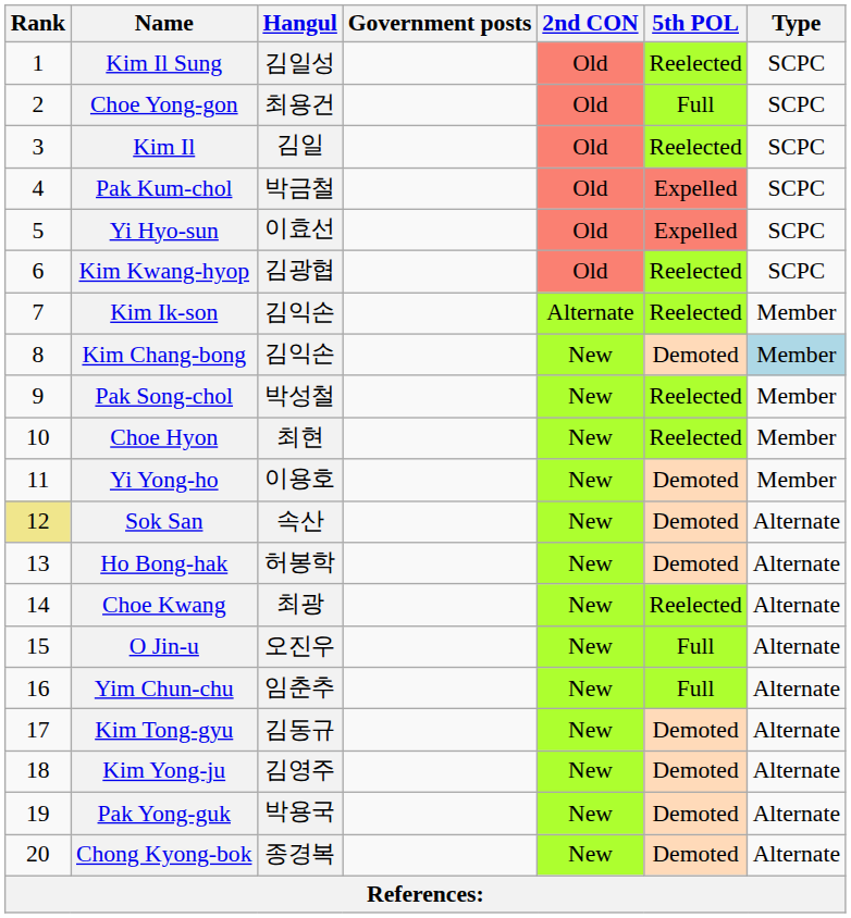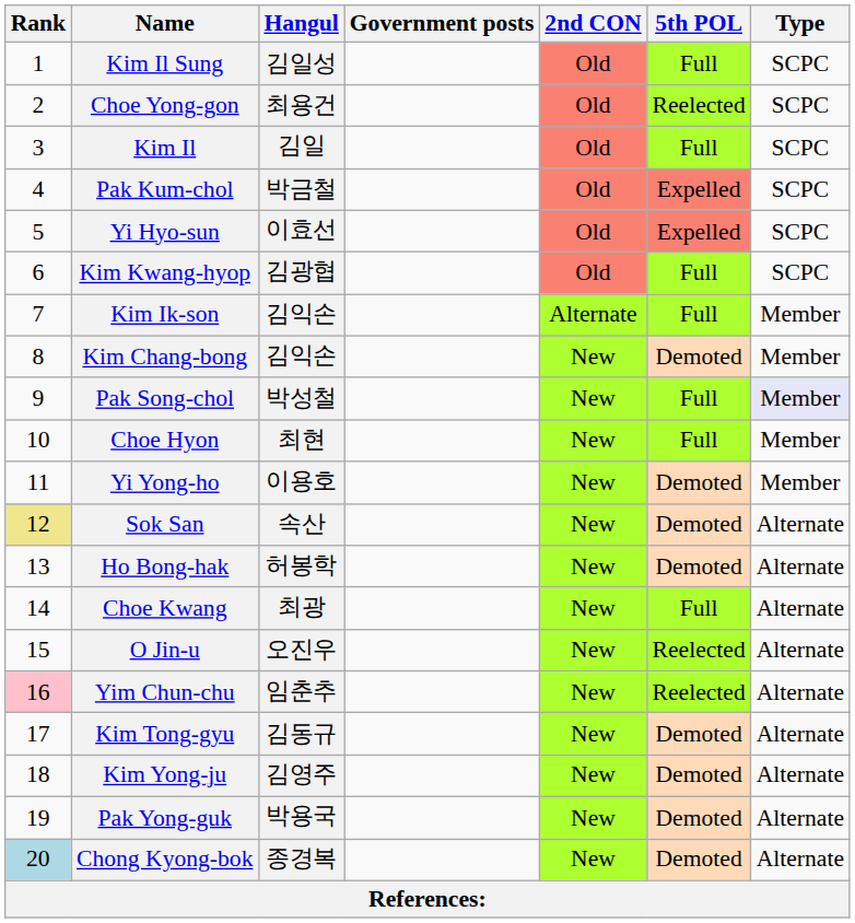 <table class="wikitable sortable">
 <tr>
 <th>Rank</th>
 <th>Name</th>
 <th class="unsortable"><a href='#'>Hangul</a></th>
 <th>Government posts</th>
 <th><a href='#'>2nd CON</a></th>
 <th><a href='#'>5th POL</a></th>
 <th>Type</th>
 </tr>
 <tr>
 <td align="center">1</td>
 <th align="center" scope="row" style="font-weight:normal;"><a href='#'>Kim Il Sung</a></th>
 <th align="center" scope="row" style="font-weight:normal;">김일성</th>
 <td></td>
 <td style="background: Salmon" align="center">Old</td>
-<td align="center" style="background: GreenYellow">Reelected</td>
+<td align="center" style="background: GreenYellow">Full</td>
 <td align="center">SCPC</td>
 </tr>
 <tr>
 <td align="center">2</td>
 <th align="center" scope="row" style="font-weight:normal;"><a href='#'>Choe Yong-gon</a></th>
 <th align="center" scope="row" style="font-weight:normal;">최용건</th>
 <td></td>
 <td style="background: Salmon" align="center">Old</td>
-<td align="center" style="background: GreenYellow">Full</td>
+<td align="center" style="background: GreenYellow">Reelected</td>
 <td align="center">SCPC</td>
 </tr>
 <tr>
 <td align="center">3</td>
 <th align="center" scope="row" style="font-weight:normal;"><a href='#'>Kim Il</a></th>
 <th align="center" scope="row" style="font-weight:normal;">김일</th>
 <td></td>
 <td style="background: Salmon" align="center">Old</td>
-<td align="center" style="background: GreenYellow">Reelected</td>
+<td align="center" style="background: GreenYellow">Full</td>
 <td align="center">SCPC</td>
 </tr>
 <tr>
 <td align="center">4</td>
 <th align="center" scope="row" style="font-weight:normal;"><a href='#'>Pak Kum-chol</a></th>
 <th align="center" scope="row" style="font-weight:normal;">박금철</th>
 <td></td>
 <td style="background: Salmon" align="center">Old</td>
 <td style="background: Salmon" align="center">Expelled</td>
 <td align="center">SCPC</td>
 </tr>
 <tr>
 <td align="center">5</td>
 <th align="center" scope="row" style="font-weight:normal;"><a href='#'>Yi Hyo-sun</a></th>
 <th align="center" scope="row" style="font-weight:normal;">이효선</th>
 <td></td>
 <td style="background: Salmon" align="center">Old</td>
 <td style="background: Salmon" align="center">Expelled</td>
 <td align="center">SCPC</td>
 </tr>
 <tr>
 <td align="center">6</td>
 <th align="center" scope="row" style="font-weight:normal;"><a href='#'>Kim Kwang-hyop</a></th>
 <th align="center" scope="row" style="font-weight:normal;">김광협</th>
 <td></td>
 <td style="background: Salmon" align="center">Old</td>
-<td align="center" style="background: GreenYellow">Reelected</td>
+<td align="center" style="background: GreenYellow">Full</td>
 <td align="center">SCPC</td>
 </tr>
 <tr>
 <td align="center">7</td>
 <th align="center" scope="row" style="font-weight:normal;"><a href='#'>Kim Ik-son</a></th>
 <th align="center" scope="row" style="font-weight:normal;">김익손</th>
 <td></td>
 <td align="center" style="background: GreenYellow">Alternate</td>
-<td align="center" style="background: GreenYellow">Reelected</td>
+<td align="center" style="background: GreenYellow">Full</td>
 <td align="center">Member</td>
 </tr>
 <tr>
 <td align="center">8</td>
 <th align="center" scope="row" style="font-weight:normal;"><a href='#'>Kim Chang-bong</a></th>
 <th align="center" scope="row" style="font-weight:normal;">김익손</th>
 <td></td>
 <td align="center" style="background: GreenYellow">New</td>
 <td style="background: PeachPuff" align="center">Demoted</td>
-<td align="center" style="background: lightblue;">Member</td>
+<td align="center">Member</td>
 </tr>
 <tr>
 <td align="center">9</td>
 <th align="center" scope="row" style="font-weight:normal;"><a href='#'>Pak Song-chol</a></th>
 <th align="center" scope="row" style="font-weight:normal;">박성철</th>
 <td></td>
 <td align="center" style="background: GreenYellow">New</td>
-<td align="center" style="background: GreenYellow">Reelected</td>
-<td align="center">Member</td>
+<td align="center" style="background: GreenYellow">Full</td>
+<td align="center" style="background: lavender;">Member</td>
 </tr>
 <tr>
 <td align="center">10</td>
 <th align="center" scope="row" style="font-weight:normal;"><a href='#'>Choe Hyon</a></th>
 <th align="center" scope="row" style="font-weight:normal;">최현</th>
 <td></td>
 <td align="center" style="background: GreenYellow">New</td>
-<td align="center" style="background: GreenYellow">Reelected</td>
+<td align="center" style="background: GreenYellow">Full</td>
 <td align="center">Member</td>
 </tr>
 <tr>
 <td align="center">11</td>
 <th align="center" scope="row" style="font-weight:normal;"><a href='#'>Yi Yong-ho</a></th>
 <th align="center" scope="row" style="font-weight:normal;">이용호</th>
 <td></td>
 <td align="center" style="background: GreenYellow">New</td>
 <td style="background: PeachPuff" align="center">Demoted</td>
 <td align="center">Member</td>
 </tr>
 <tr>
 <td align="center" style="background: khaki;">12</td>
 <th align="center" scope="row" style="font-weight:normal;"><a href='#'>Sok San</a></th>
 <th align="center" scope="row" style="font-weight:normal;">속산</th>
 <td></td>
 <td align="center" style="background: GreenYellow">New</td>
 <td style="background: PeachPuff" align="center">Demoted</td>
 <td align="center">Alternate</td>
 </tr>
 <tr>
 <td align="center">13</td>
 <th align="center" scope="row" style="font-weight:normal;"><a href='#'>Ho Bong-hak</a></th>
 <th align="center" scope="row" style="font-weight:normal;">허봉학</th>
 <td></td>
 <td align="center" style="background: GreenYellow">New</td>
 <td style="background: PeachPuff" align="center">Demoted</td>
 <td align="center">Alternate</td>
 </tr>
 <tr>
 <td align="center">14</td>
 <th align="center" scope="row" style="font-weight:normal;"><a href='#'>Choe Kwang</a></th>
 <th align="center" scope="row" style="font-weight:normal;">최광</th>
 <td></td>
 <td align="center" style="background: GreenYellow">New</td>
-<td align="center" style="background: GreenYellow">Reelected</td>
+<td align="center" style="background: GreenYellow">Full</td>
 <td align="center">Alternate</td>
 </tr>
 <tr>
 <td align="center">15</td>
 <th align="center" scope="row" style="font-weight:normal;"><a href='#'>O Jin-u</a></th>
 <th align="center" scope="row" style="font-weight:normal;">오진우</th>
 <td></td>
 <td align="center" style="background: GreenYellow">New</td>
-<td align="center" style="background: GreenYellow">Full</td>
+<td align="center" style="background: GreenYellow">Reelected</td>
 <td align="center">Alternate</td>
 </tr>
 <tr>
-<td align="center">16</td>
+<td align="center" style="background: pink;">16</td>
 <th align="center" scope="row" style="font-weight:normal;"><a href='#'>Yim Chun-chu</a></th>
 <th align="center" scope="row" style="font-weight:normal;">임춘추</th>
 <td></td>
 <td align="center" style="background: GreenYellow">New</td>
-<td align="center" style="background: GreenYellow">Full</td>
+<td align="center" style="background: GreenYellow">Reelected</td>
 <td align="center">Alternate</td>
 </tr>
 <tr>
 <td align="center">17</td>
 <th align="center" scope="row" style="font-weight:normal;"><a href='#'>Kim Tong-gyu</a></th>
 <th align="center" scope="row" style="font-weight:normal;">김동규</th>
 <td></td>
 <td align="center" style="background: GreenYellow">New</td>
 <td style="background: PeachPuff" align="center">Demoted</td>
 <td align="center">Alternate</td>
 </tr>
 <tr>
 <td align="center">18</td>
 <th align="center" scope="row" style="font-weight:normal;"><a href='#'>Kim Yong-ju</a></th>
 <th align="center" scope="row" style="font-weight:normal;">김영주</th>
 <td></td>
 <td align="center" style="background: GreenYellow">New</td>
 <td style="background: PeachPuff" align="center">Demoted</td>
 <td align="center">Alternate</td>
 </tr>
 <tr>
 <td align="center">19</td>
 <th align="center" scope="row" style="font-weight:normal;"><a href='#'>Pak Yong-guk</a></th>
 <th align="center" scope="row" style="font-weight:normal;">박용국</th>
 <td></td>
 <td align="center" style="background: GreenYellow">New</td>
 <td style="background: PeachPuff" align="center">Demoted</td>
 <td align="center">Alternate</td>
 </tr>
 <tr>
-<td align="center">20</td>
+<td align="center" style="background: lightblue;">20</td>
 <th align="center" scope="row" style="font-weight:normal;"><a href='#'>Chong Kyong-bok</a></th>
 <th align="center" scope="row" style="font-weight:normal;">종경복</th>
 <td></td>
 <td align="center" style="background: GreenYellow">New</td>
 <td style="background: PeachPuff" align="center">Demoted</td>
 <td align="center">Alternate</td>
 </tr>
 <tr>
 <th colspan="7" unsortable><strong>References:</strong><br></th>
 </tr>
 </table>
